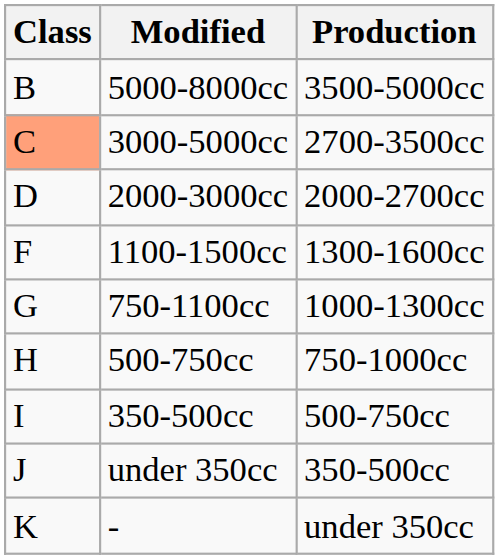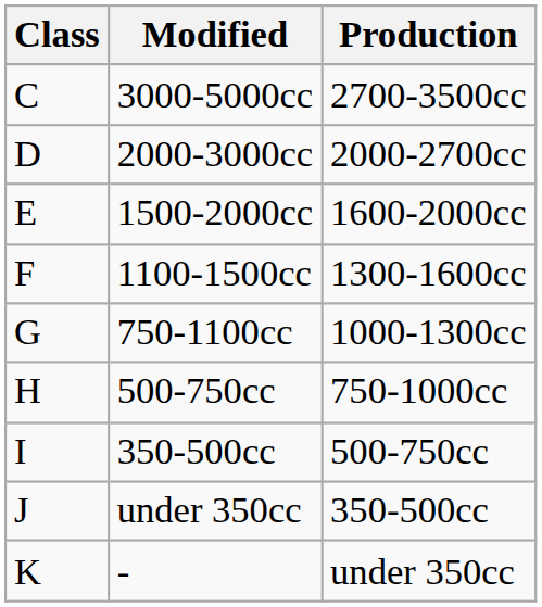 <table class=wikitable>
 <tr>
 <th>Class</th>
 <th>Modified</th>
 <th>Production</th>
 </tr>
 <tr>
-<td>B</td>
-<td>5000-8000cc</td>
-<td>3500-5000cc</td>
-</tr>
-<tr>
-<td style="background: lightsalmon;">C</td>
+<td>C</td>
 <td>3000-5000cc</td>
 <td>2700-3500cc</td>
 </tr>
 <tr>
 <td>D</td>
 <td>2000-3000cc</td>
 <td>2000-2700cc</td>
+</tr>
+<tr>
+<td>E</td>
+<td>1500-2000cc</td>
+<td>1600-2000cc</td>
 </tr>
 <tr>
 <td>F</td>
 <td>1100-1500cc</td>
 <td>1300-1600cc</td>
 </tr>
 <tr>
 <td>G</td>
 <td>750-1100cc</td>
 <td>1000-1300cc</td>
 </tr>
 <tr>
 <td>H</td>
 <td>500-750cc</td>
 <td>750-1000cc</td>
 </tr>
 <tr>
 <td>I</td>
 <td>350-500cc</td>
 <td>500-750cc</td>
 </tr>
 <tr>
 <td>J</td>
 <td>under 350cc</td>
 <td>350-500cc</td>
 </tr>
 <tr>
 <td>K</td>
 <td>-</td>
 <td>under 350cc</td>
 </tr>
 </table>
